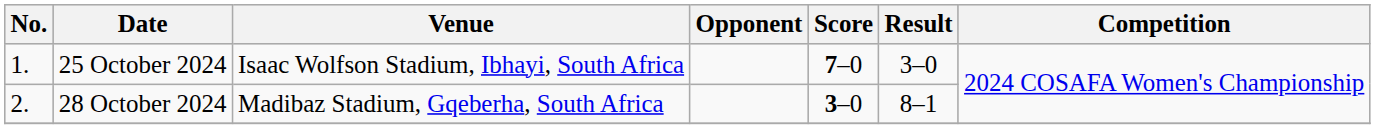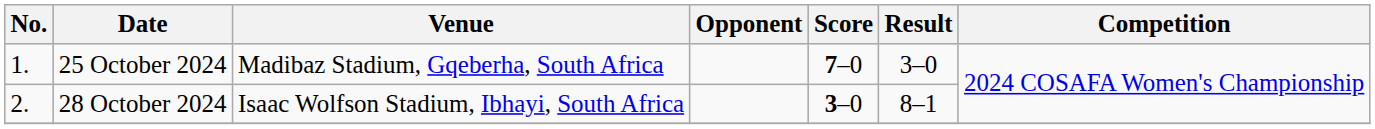 <table class="wikitable">
 <tr>
 <th>No.</th>
 <th>Date</th>
 <th>Venue</th>
 <th>Opponent</th>
 <th>Score</th>
 <th>Result</th>
 <th>Competition</th>
 </tr>
 <tr>
 <td>1.</td>
 <td>25 October 2024</td>
-<td>Isaac Wolfson Stadium, <a href='#'>Ibhayi</a>, <a href='#'>South Africa</a></td>
+<td>Madibaz Stadium, <a href='#'>Gqeberha</a>, <a href='#'>South Africa</a></td>
 <td></td>
 <td align="center"><strong>7</strong>–0</td>
 <td align="center">3–0</td>
 <td rowspan="2"><a href='#'>2024 COSAFA Women's Championship</a></td>
 </tr>
 <tr>
 <td>2.</td>
 <td>28 October 2024</td>
-<td>Madibaz Stadium, <a href='#'>Gqeberha</a>, <a href='#'>South Africa</a></td>
+<td>Isaac Wolfson Stadium, <a href='#'>Ibhayi</a>, <a href='#'>South Africa</a></td>
 <td></td>
 <td align="center"><strong>3</strong>–0</td>
 <td align="center">8–1</td>
 </tr>
 <tr>
 </tr>
 </table>
